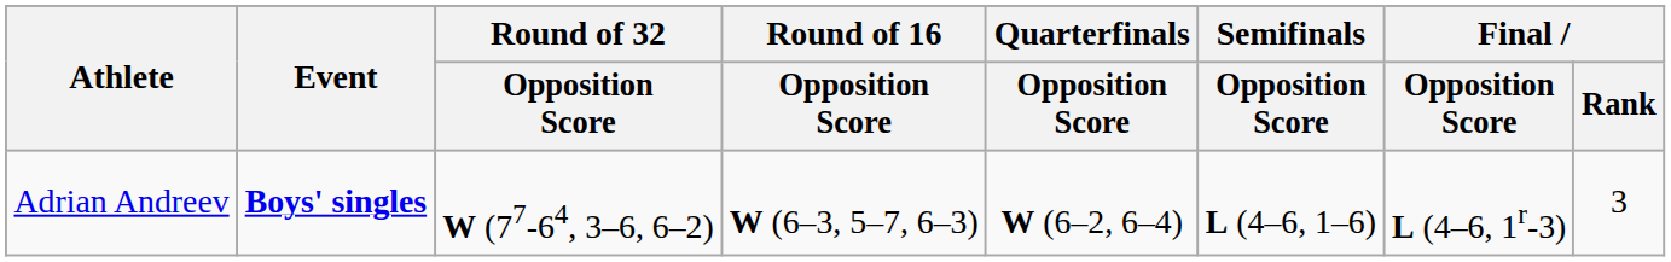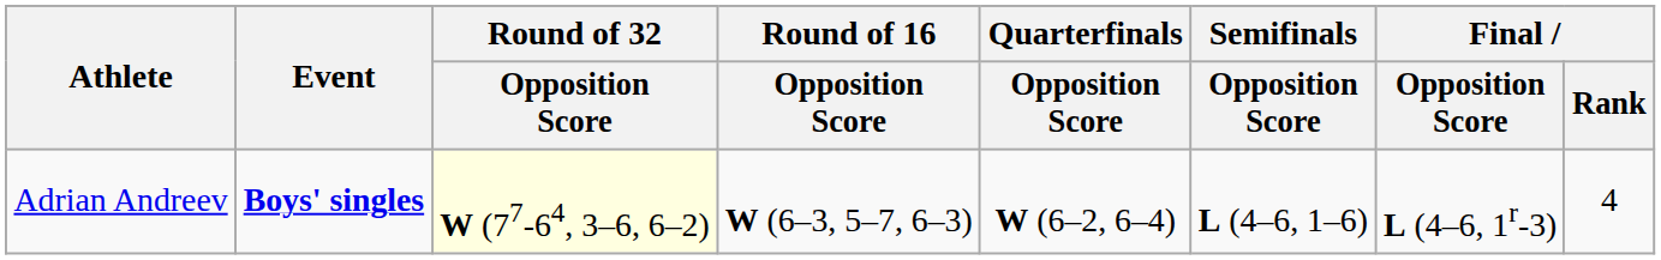 <table class=wikitable style="font-size:90%">
 <tr>
 <th rowspan=2>Athlete</th>
 <th rowspan=2>Event</th>
 <th>Round of 32</th>
 <th>Round of 16</th>
 <th>Quarterfinals</th>
 <th>Semifinals</th>
 <th colspan=2>Final / </th>
 </tr>
 <tr style="font-size:95%">
 <th>Opposition<br>Score</th>
 <th>Opposition<br>Score</th>
 <th>Opposition<br>Score</th>
 <th>Opposition<br>Score</th>
 <th>Opposition<br>Score</th>
 <th>Rank</th>
 </tr>
 <tr align=center>
 <td align=left><a href='#'>Adrian Andreev</a></td>
 <td align=left><strong><a href='#'>Boys' singles</a></strong></td>
-<td><br><strong>W</strong> (7<sup>7</sup>-6<sup>4</sup>, 3–6, 6–2)</td>
+<td style="background: lightyellow;"><br><strong>W</strong> (7<sup>7</sup>-6<sup>4</sup>, 3–6, 6–2)</td>
 <td><br><strong>W</strong> (6–3, 5–7, 6–3)</td>
 <td><br><strong>W</strong> (6–2, 6–4)</td>
 <td><br><strong>L</strong> (4–6, 1–6)</td>
 <td><br><strong>L</strong> (4–6, 1<sup>r</sup>-3)</td>
-<td>3</td>
+<td>4</td>
 </tr>
 </table>
